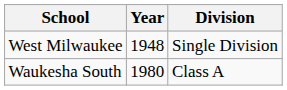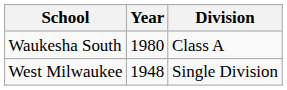 <table class="wikitable">
 <tr>
 <th>School</th>
 <th>Year</th>
 <th>Division</th>
 </tr>
 <tr>
+<td>Waukesha South</td>
+<td>1980</td>
+<td>Class A</td>
+</tr>
+<tr>
 <td>West Milwaukee</td>
 <td>1948</td>
 <td>Single Division</td>
 </tr>
-<tr>
-<td>Waukesha South</td>
-<td>1980</td>
-<td>Class A</td>
-</tr>
 </table>
